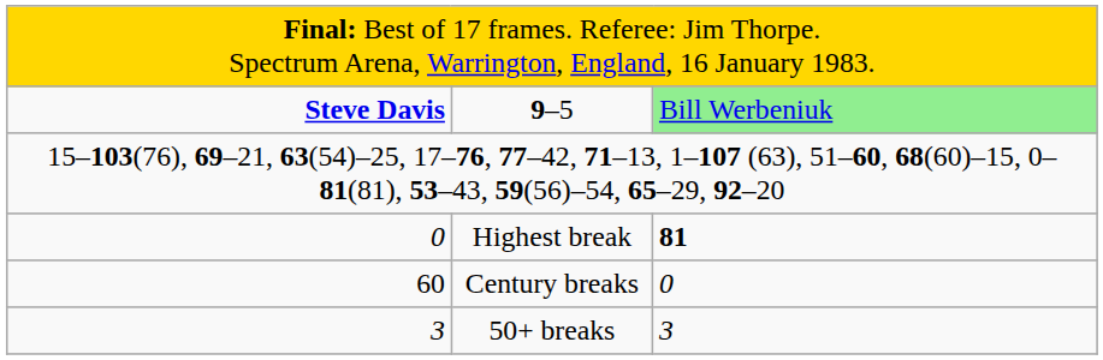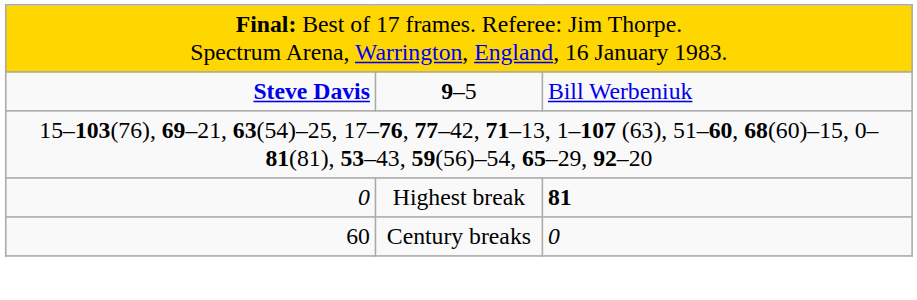 <table class="wikitable" style="font-size: 95%; margin: 1em auto 1em auto;">
 <tr>
 <td colspan="3" align="center" bgcolor="#ffd700"><strong>Final:</strong> Best of 17 frames. Referee: Jim Thorpe.<br> Spectrum Arena, <a href='#'>Warrington</a>, <a href='#'>England</a>, 16 January 1983.</td>
 </tr>
 <tr>
 <td width="230" align="right"><strong><a href='#'>Steve Davis</a></strong> <br></td>
 <td width="100" align="center"><strong>9</strong>–5</td>
-<td width="230" style="background: lightgreen;"><a href='#'>Bill Werbeniuk</a> <br></td>
+<td width="230"><a href='#'>Bill Werbeniuk</a> <br></td>
 </tr>
 <tr>
 <td colspan="3" align="center" style="font-size: 100%">15–<strong>103</strong>(76), <strong>69</strong>–21, <strong>63</strong>(54)–25, 17–<strong>76</strong>, <strong>77</strong>–42, <strong>71</strong>–13, 1–<strong>107</strong> (63), 51–<strong>60</strong>, <strong>68</strong>(60)–15, 0–<strong>81</strong>(81), <strong>53</strong>–43, <strong>59</strong>(56)–54, <strong>65</strong>–29, <strong>92</strong>–20</td>
 </tr>
 <tr>
 <td align="right"><em>0</em></td>
 <td align="center">Highest break</td>
 <td><strong>81</strong></td>
 </tr>
 <tr>
 <td align="right">60</td>
 <td align="center">Century breaks</td>
 <td><em>0</em></td>
 </tr>
-<tr>
-<td align="right"><em>3</em></td>
-<td align="center">50+ breaks</td>
-<td><em>3</em></td>
-</tr>
 </table>
